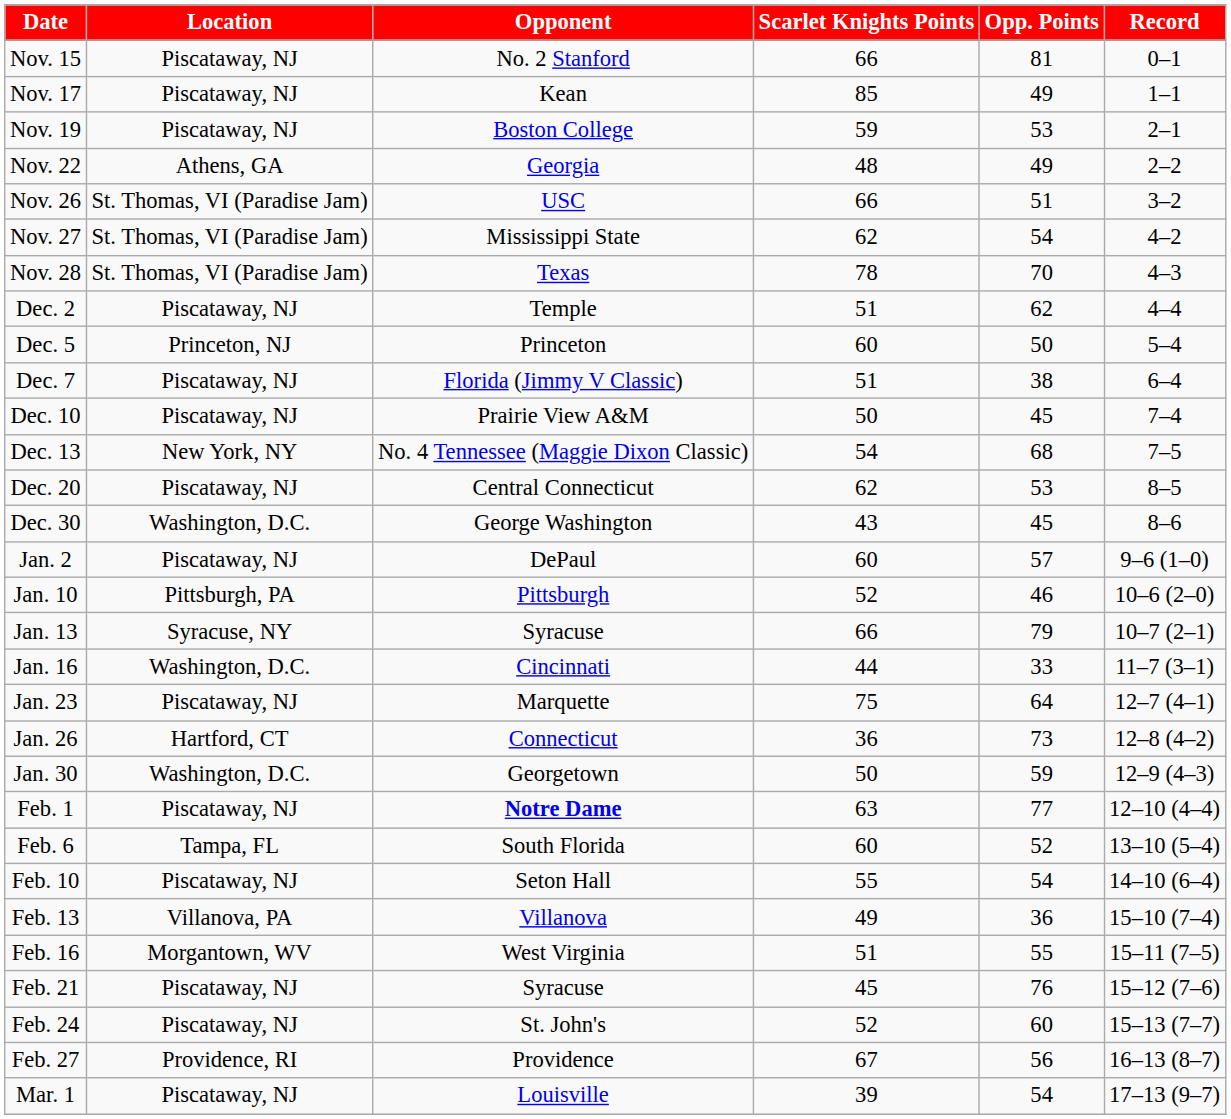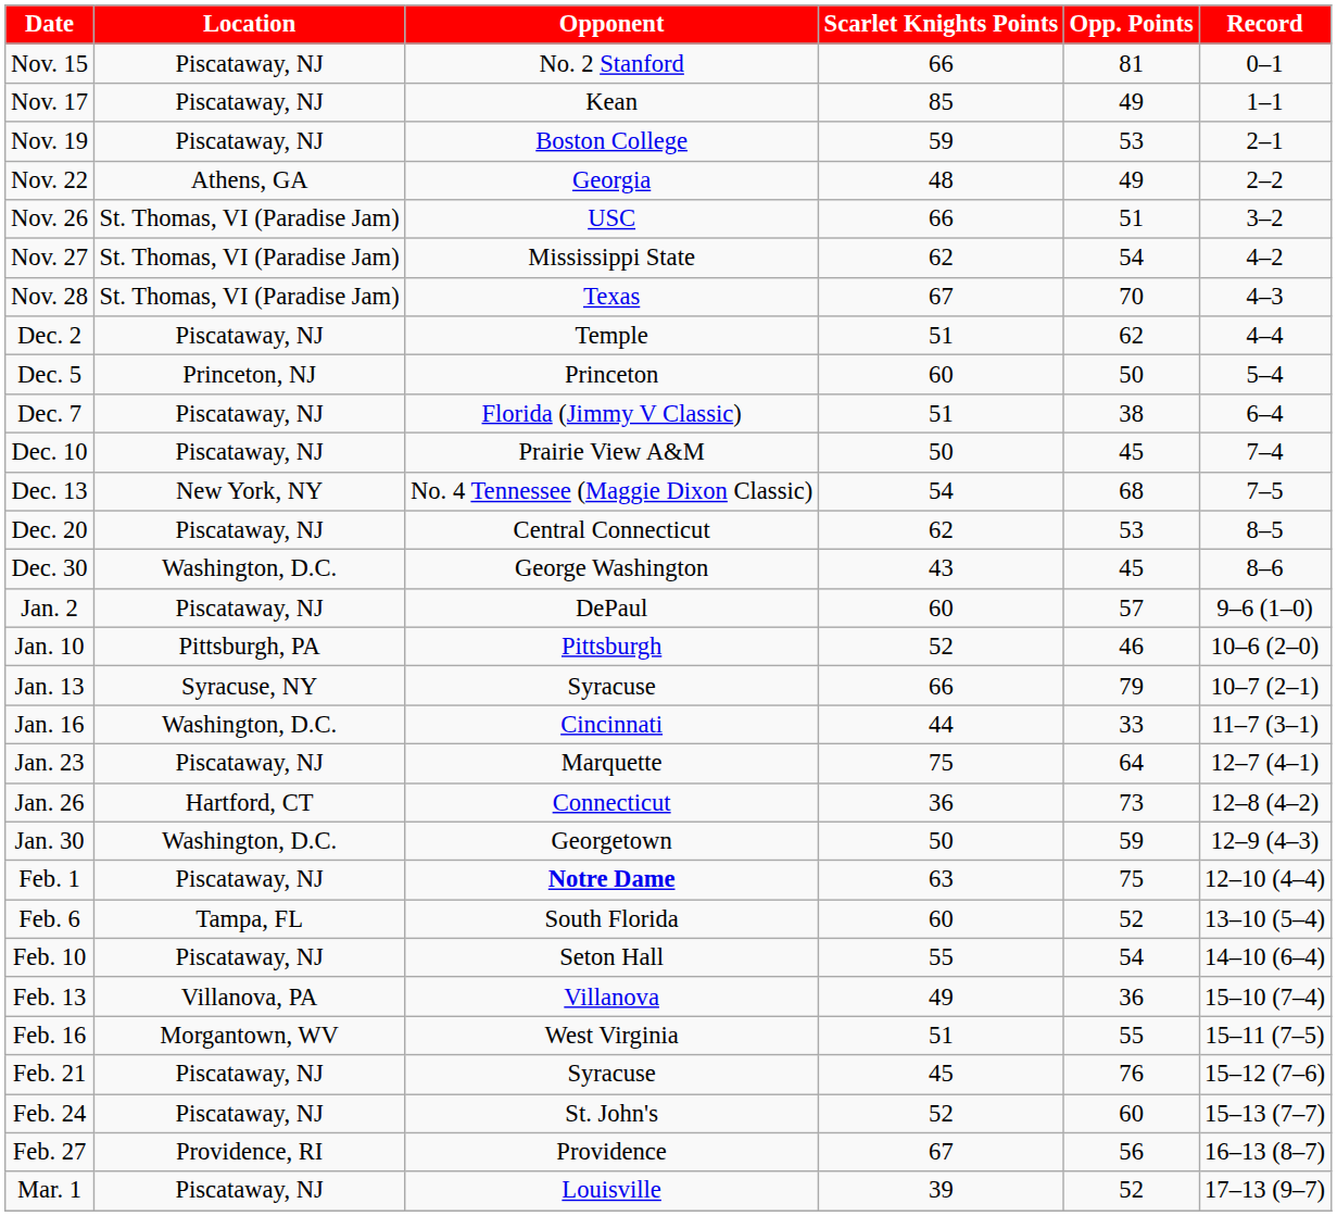 <table class="wikitable" style="text-align:center">
 <tr>
 <th style="background:red;color:#FFFFFF;">Date</th>
 <th style="background:red;color:#FFFFFF;">Location</th>
 <th style="background:red;color:#FFFFFF;">Opponent</th>
 <th style="background:red;color:#FFFFFF;">Scarlet Knights Points</th>
 <th style="background:red;color:#FFFFFF;">Opp. Points</th>
 <th style="background:red;color:#FFFFFF;">Record</th>
 </tr>
 <tr>
 <td>Nov. 15</td>
 <td>Piscataway, NJ</td>
 <td>No. 2 <a href='#'>Stanford</a></td>
 <td>66</td>
 <td>81</td>
 <td>0–1</td>
 </tr>
 <tr>
 <td>Nov. 17</td>
 <td>Piscataway, NJ</td>
 <td>Kean</td>
 <td>85</td>
 <td>49</td>
 <td>1–1</td>
 </tr>
 <tr>
 <td>Nov. 19</td>
 <td>Piscataway, NJ</td>
 <td><a href='#'>Boston College</a></td>
 <td>59</td>
 <td>53</td>
 <td>2–1</td>
 </tr>
 <tr>
 <td>Nov. 22</td>
 <td>Athens, GA</td>
 <td><a href='#'>Georgia</a></td>
 <td>48</td>
 <td>49</td>
 <td>2–2</td>
 </tr>
 <tr>
 <td>Nov. 26</td>
 <td>St. Thomas, VI (Paradise Jam)</td>
 <td><a href='#'>USC</a></td>
 <td>66</td>
 <td>51</td>
 <td>3–2</td>
 </tr>
 <tr>
 <td>Nov. 27</td>
 <td>St. Thomas, VI (Paradise Jam)</td>
 <td>Mississippi State</td>
 <td>62</td>
 <td>54</td>
 <td>4–2</td>
 </tr>
 <tr>
 <td>Nov. 28</td>
 <td>St. Thomas, VI (Paradise Jam)</td>
 <td><a href='#'>Texas</a></td>
-<td>78</td>
+<td>67</td>
 <td>70</td>
 <td>4–3</td>
 </tr>
 <tr>
 <td>Dec. 2</td>
 <td>Piscataway, NJ</td>
 <td>Temple</td>
 <td>51</td>
 <td>62</td>
 <td>4–4</td>
 </tr>
 <tr>
 <td>Dec. 5</td>
 <td>Princeton, NJ</td>
 <td>Princeton</td>
 <td>60</td>
 <td>50</td>
 <td>5–4</td>
 </tr>
 <tr>
 <td>Dec. 7</td>
 <td>Piscataway, NJ</td>
 <td><a href='#'>Florida</a> (<a href='#'>Jimmy V Classic</a>)</td>
 <td>51</td>
 <td>38</td>
 <td>6–4</td>
 </tr>
 <tr>
 <td>Dec. 10</td>
 <td>Piscataway, NJ</td>
 <td>Prairie View A&M</td>
 <td>50</td>
 <td>45</td>
 <td>7–4</td>
 </tr>
 <tr>
 <td>Dec. 13</td>
 <td>New York, NY</td>
 <td>No. 4 <a href='#'>Tennessee</a> (<a href='#'>Maggie Dixon</a> Classic)</td>
 <td>54</td>
 <td>68</td>
 <td>7–5</td>
 </tr>
 <tr>
 <td>Dec. 20</td>
 <td>Piscataway, NJ</td>
 <td>Central Connecticut</td>
 <td>62</td>
 <td>53</td>
 <td>8–5</td>
 </tr>
 <tr>
 <td>Dec. 30</td>
 <td>Washington, D.C.</td>
 <td>George Washington</td>
 <td>43</td>
 <td>45</td>
 <td>8–6</td>
 </tr>
 <tr>
 <td>Jan. 2</td>
 <td>Piscataway, NJ</td>
 <td>DePaul</td>
 <td>60</td>
 <td>57</td>
 <td>9–6 (1–0)</td>
 </tr>
 <tr>
 <td>Jan. 10</td>
 <td>Pittsburgh, PA</td>
 <td><a href='#'>Pittsburgh</a></td>
 <td>52</td>
 <td>46</td>
 <td>10–6 (2–0)</td>
 </tr>
 <tr>
 <td>Jan. 13</td>
 <td>Syracuse, NY</td>
 <td>Syracuse</td>
 <td>66</td>
 <td>79</td>
 <td>10–7 (2–1)</td>
 </tr>
 <tr>
 <td>Jan. 16</td>
 <td>Washington, D.C.</td>
 <td><a href='#'>Cincinnati</a></td>
 <td>44</td>
 <td>33</td>
 <td>11–7 (3–1)</td>
 </tr>
 <tr>
 <td>Jan. 23</td>
 <td>Piscataway, NJ</td>
 <td>Marquette</td>
 <td>75</td>
 <td>64</td>
 <td>12–7 (4–1)</td>
 </tr>
 <tr>
 <td>Jan. 26</td>
 <td>Hartford, CT</td>
 <td><a href='#'>Connecticut</a></td>
 <td>36</td>
 <td>73</td>
 <td>12–8 (4–2)</td>
 </tr>
 <tr>
 <td>Jan. 30</td>
 <td>Washington, D.C.</td>
 <td>Georgetown</td>
 <td>50</td>
 <td>59</td>
 <td>12–9 (4–3)</td>
 </tr>
 <tr>
 <td>Feb. 1</td>
 <td>Piscataway, NJ</td>
 <td><strong><a href='#'>Notre Dame</a></strong></td>
 <td>63</td>
-<td>77</td>
+<td>75</td>
 <td>12–10 (4–4)</td>
 </tr>
 <tr>
 <td>Feb. 6</td>
 <td>Tampa, FL</td>
 <td>South Florida</td>
 <td>60</td>
 <td>52</td>
 <td>13–10 (5–4)</td>
 </tr>
 <tr>
 <td>Feb. 10</td>
 <td>Piscataway, NJ</td>
 <td>Seton Hall</td>
 <td>55</td>
 <td>54</td>
 <td>14–10 (6–4)</td>
 </tr>
 <tr>
 <td>Feb. 13</td>
 <td>Villanova, PA</td>
 <td><a href='#'>Villanova</a></td>
 <td>49</td>
 <td>36</td>
 <td>15–10 (7–4)</td>
 </tr>
 <tr>
 <td>Feb. 16</td>
 <td>Morgantown, WV</td>
 <td>West Virginia</td>
 <td>51</td>
 <td>55</td>
 <td>15–11 (7–5)</td>
 </tr>
 <tr>
 <td>Feb. 21</td>
 <td>Piscataway, NJ</td>
 <td>Syracuse</td>
 <td>45</td>
 <td>76</td>
 <td>15–12 (7–6)</td>
 </tr>
 <tr>
 <td>Feb. 24</td>
 <td>Piscataway, NJ</td>
 <td>St. John's</td>
 <td>52</td>
 <td>60</td>
 <td>15–13 (7–7)</td>
 </tr>
 <tr>
 <td>Feb. 27</td>
 <td>Providence, RI</td>
 <td>Providence</td>
 <td>67</td>
 <td>56</td>
 <td>16–13 (8–7)</td>
 </tr>
 <tr>
 <td>Mar. 1</td>
 <td>Piscataway, NJ</td>
 <td><a href='#'>Louisville</a></td>
 <td>39</td>
-<td>54</td>
+<td>52</td>
 <td>17–13 (9–7)</td>
 </tr>
 <tr>
 </tr>
 </table>
